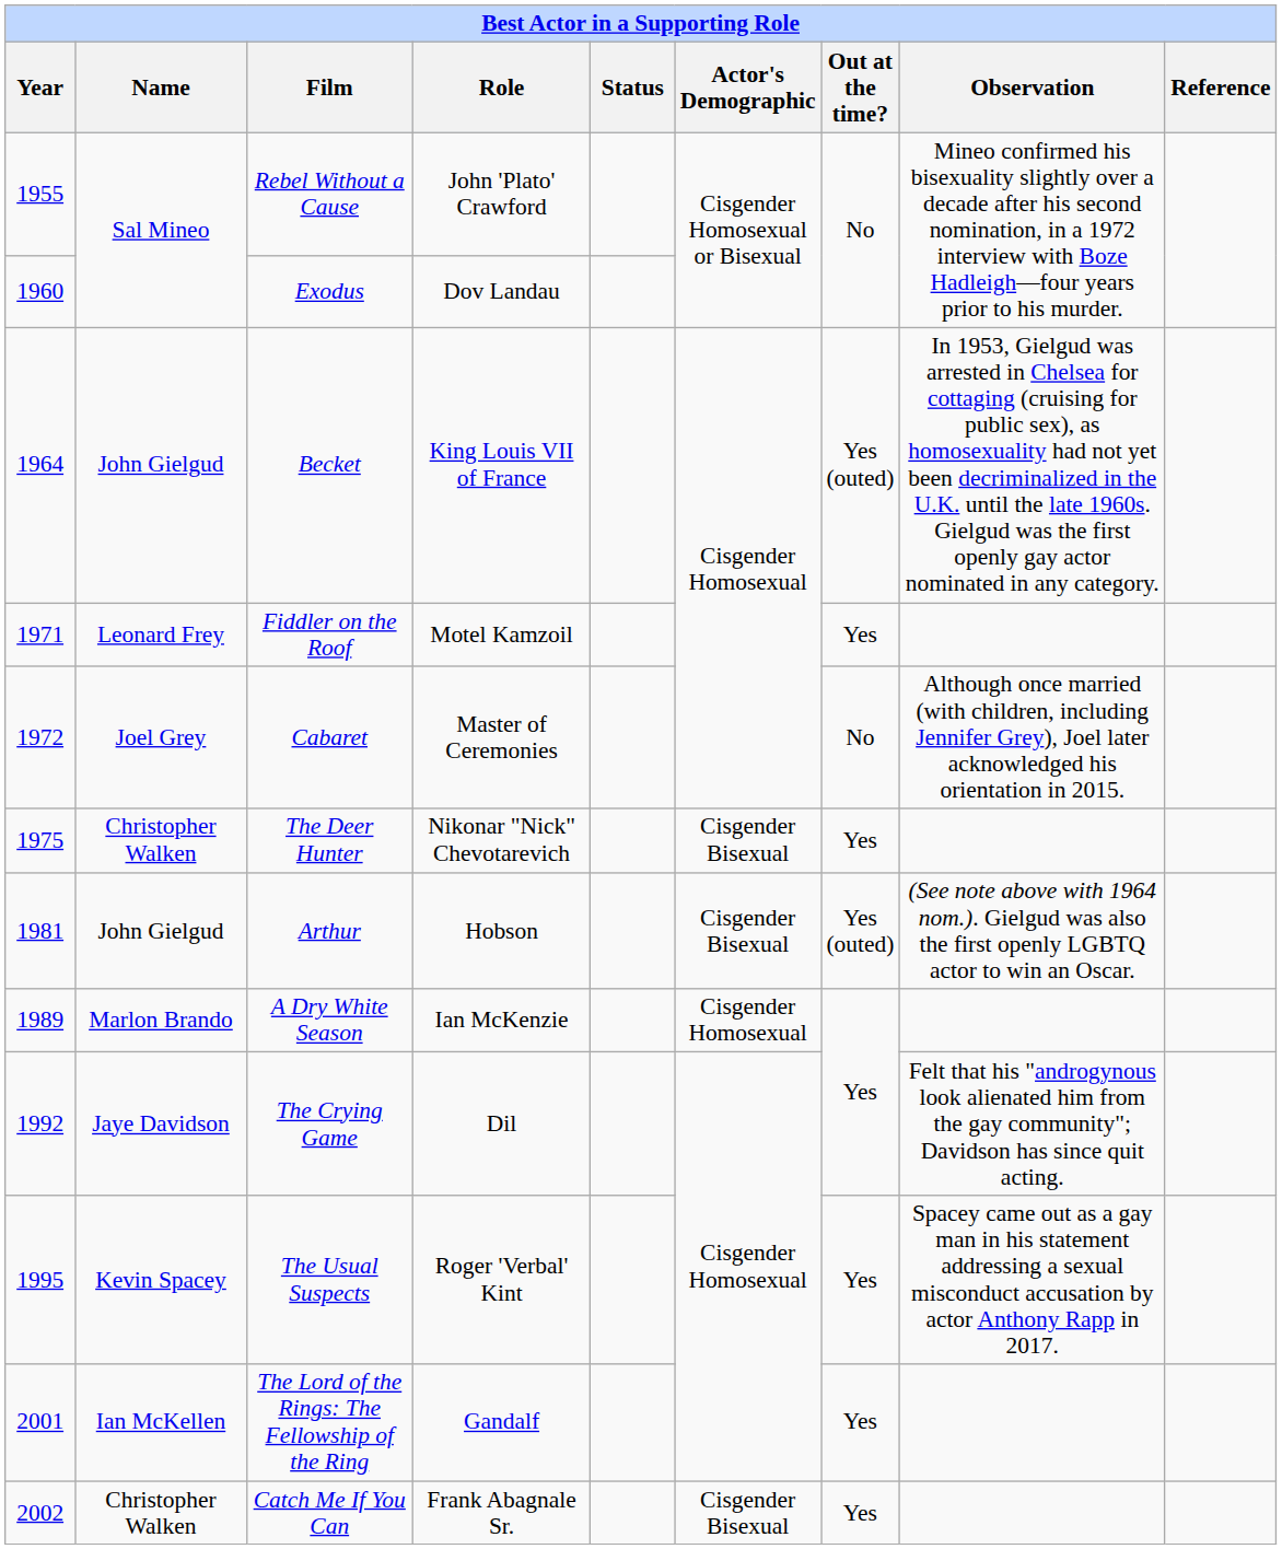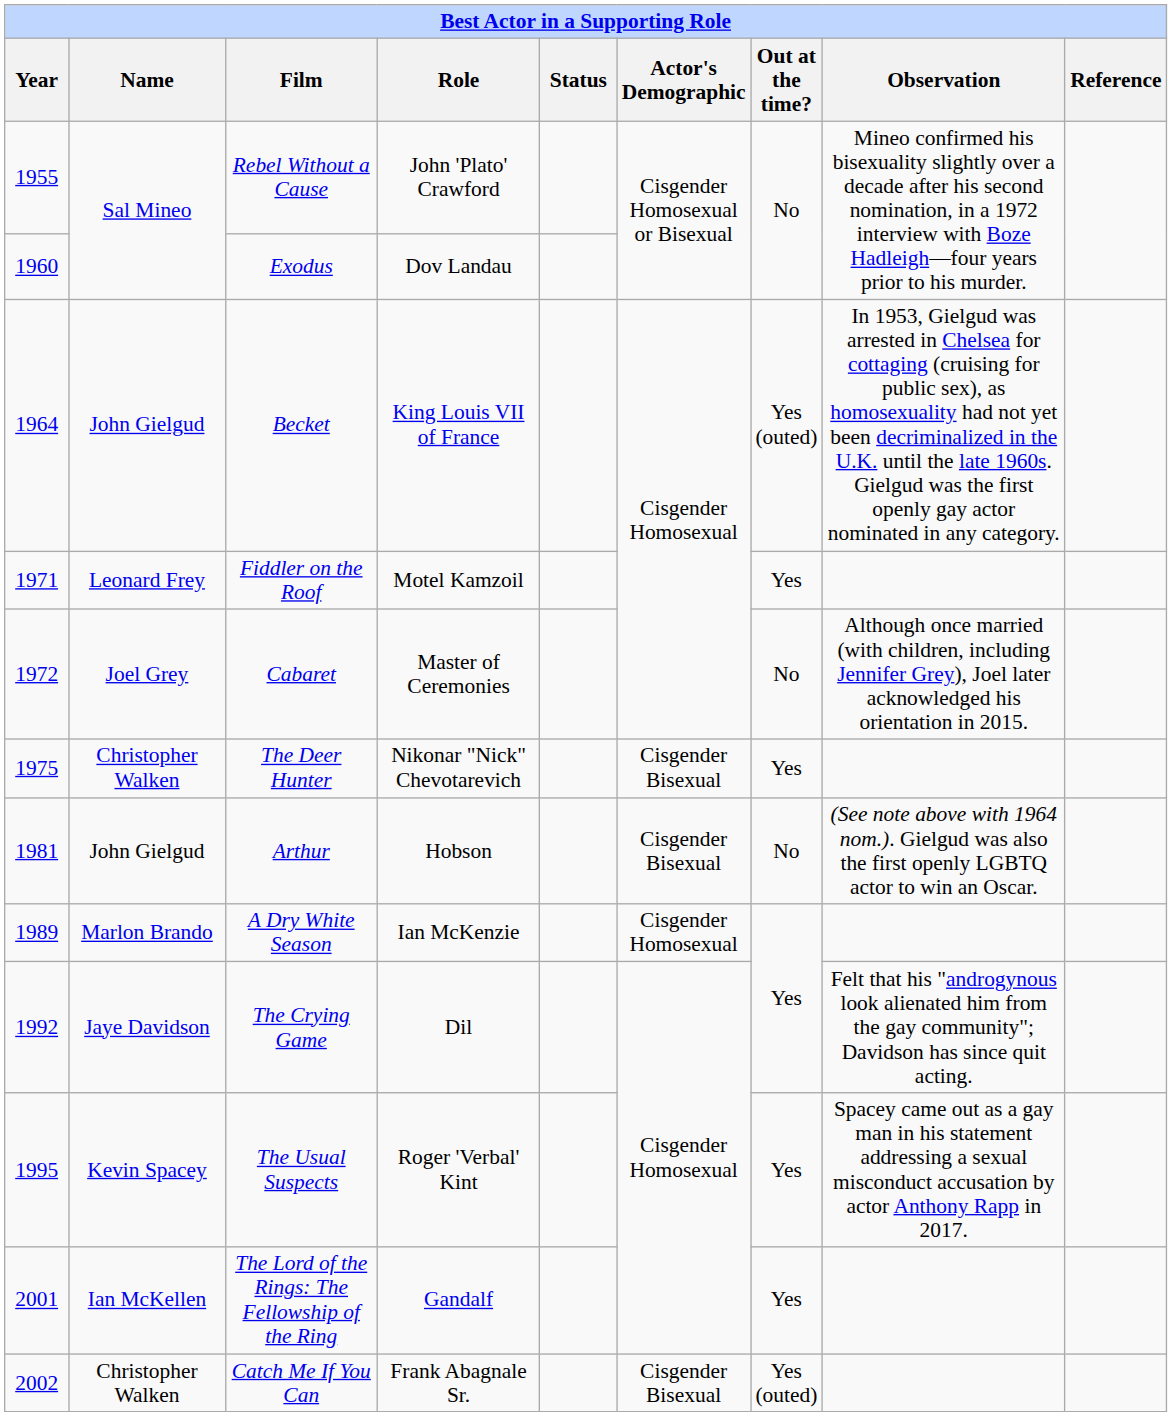 <table class="wikitable" style="text-align: center">
 <tr style="background:#bfd7ff;">
 <td colspan="10" style="text-align:center;"><strong><a href='#'>Best Actor in a Supporting Role</a></strong></td>
 </tr>
 <tr style="background:#ebf5ff;">
 <th style="width:075px;">Year</th>
 <th style="width:250px;">Name</th>
 <th style="width:250px;">Film</th>
 <th style="width:200px;">Role</th>
 <th style="width:080px;">Status</th>
 <th style="width:080px;">Actor's Demographic</th>
 <th>Out at the time?</th>
 <th style="width:500px;">Observation</th>
 <th style="width:050px;">Reference</th>
 </tr>
 <tr>
 <td><a href='#'>1955</a></td>
 <td rowspan="2"><a href='#'>Sal Mineo</a></td>
 <td><em><a href='#'>Rebel Without a Cause</a></em></td>
 <td>John 'Plato' Crawford</td>
 <td></td>
 <td rowspan="2">Cisgender Homosexual or Bisexual</td>
 <td rowspan="2">No</td>
 <td rowspan="2">Mineo confirmed his bisexuality slightly over a decade after his second nomination, in a 1972 interview with <a href='#'>Boze Hadleigh</a>—four years prior to his murder.</td>
 <td rowspan="2"></td>
 </tr>
 <tr>
 <td><a href='#'>1960</a></td>
 <td><em><a href='#'>Exodus</a></em></td>
 <td>Dov Landau</td>
 <td></td>
 </tr>
 <tr>
 <td><a href='#'>1964</a></td>
 <td><a href='#'>John Gielgud</a></td>
 <td><em><a href='#'>Becket</a></em></td>
 <td><a href='#'>King Louis VII of France</a></td>
 <td></td>
 <td rowspan="3">Cisgender Homosexual</td>
 <td>Yes (outed)</td>
 <td>In 1953, Gielgud was arrested in <a href='#'>Chelsea</a> for <a href='#'>cottaging</a> (cruising for public sex), as <a href='#'>homosexuality</a> had not yet been <a href='#'>decriminalized in the U.K.</a> until the <a href='#'>late 1960s</a>.  Gielgud was the first openly gay actor nominated in any category.</td>
 <td></td>
 </tr>
 <tr>
 <td><a href='#'>1971</a></td>
 <td><a href='#'>Leonard Frey</a></td>
 <td><em><a href='#'>Fiddler on the Roof</a></em></td>
 <td>Motel Kamzoil</td>
 <td></td>
 <td>Yes</td>
 <td></td>
 <td></td>
 </tr>
 <tr>
 <td><a href='#'>1972</a></td>
 <td><a href='#'>Joel Grey</a></td>
 <td><em><a href='#'>Cabaret</a></em></td>
 <td>Master of Ceremonies</td>
 <td></td>
 <td>No</td>
 <td>Although once married (with children, including <a href='#'>Jennifer Grey</a>), Joel later acknowledged his orientation in 2015.</td>
 <td></td>
 </tr>
 <tr>
 <td><a href='#'>1975</a></td>
 <td><a href='#'>Christopher Walken</a></td>
 <td><em><a href='#'>The Deer Hunter</a></em></td>
 <td>Nikonar "Nick" Chevotarevich</td>
 <td></td>
 <td>Cisgender Bisexual</td>
 <td>Yes</td>
 <td></td>
 <td></td>
 </tr>
 <tr>
 <td><a href='#'>1981</a></td>
 <td>John Gielgud</td>
 <td><em><a href='#'>Arthur</a></em></td>
 <td>Hobson</td>
 <td></td>
 <td>Cisgender Bisexual</td>
-<td>Yes (outed)</td>
+<td>No</td>
 <td><em>(See note above with 1964 nom.)</em>. Gielgud was also the first openly LGBTQ actor to win an Oscar.</td>
 <td></td>
 </tr>
 <tr>
 <td><a href='#'>1989</a></td>
 <td><a href='#'>Marlon Brando</a></td>
 <td><em><a href='#'>A Dry White Season</a></em></td>
 <td>Ian McKenzie</td>
 <td></td>
 <td>Cisgender Homosexual</td>
 <td rowspan="2">Yes</td>
 <td></td>
 <td></td>
 </tr>
 <tr>
 <td><a href='#'>1992</a></td>
 <td><a href='#'>Jaye Davidson</a></td>
 <td><em><a href='#'>The Crying Game</a></em></td>
 <td>Dil</td>
 <td></td>
 <td rowspan="3">Cisgender Homosexual</td>
 <td>Felt that his "<a href='#'>androgynous</a> look alienated him from the gay community"; Davidson has since quit acting.</td>
 <td></td>
 </tr>
 <tr>
 <td><a href='#'>1995</a></td>
 <td><a href='#'>Kevin Spacey</a></td>
 <td><em><a href='#'>The Usual Suspects</a></em></td>
 <td>Roger 'Verbal' Kint</td>
 <td></td>
 <td>Yes</td>
 <td>Spacey came out as a gay man in his statement addressing a sexual misconduct accusation by actor <a href='#'>Anthony Rapp</a> in 2017.</td>
 <td></td>
 </tr>
 <tr>
 <td><a href='#'>2001</a></td>
 <td><a href='#'>Ian McKellen</a></td>
 <td><em><a href='#'>The Lord of the Rings: The Fellowship of the Ring</a></em></td>
 <td><a href='#'>Gandalf</a></td>
 <td></td>
 <td>Yes</td>
 <td></td>
 <td></td>
 </tr>
 <tr>
 <td><a href='#'>2002</a></td>
 <td>Christopher Walken</td>
 <td><em><a href='#'>Catch Me If You Can</a></em></td>
 <td>Frank Abagnale Sr.</td>
 <td></td>
 <td>Cisgender Bisexual</td>
-<td>Yes</td>
+<td>Yes (outed)</td>
 <td></td>
 <td></td>
 </tr>
 </table>
